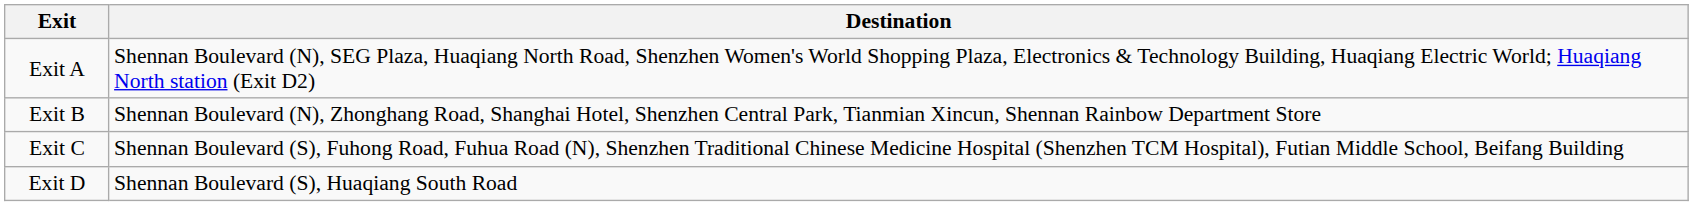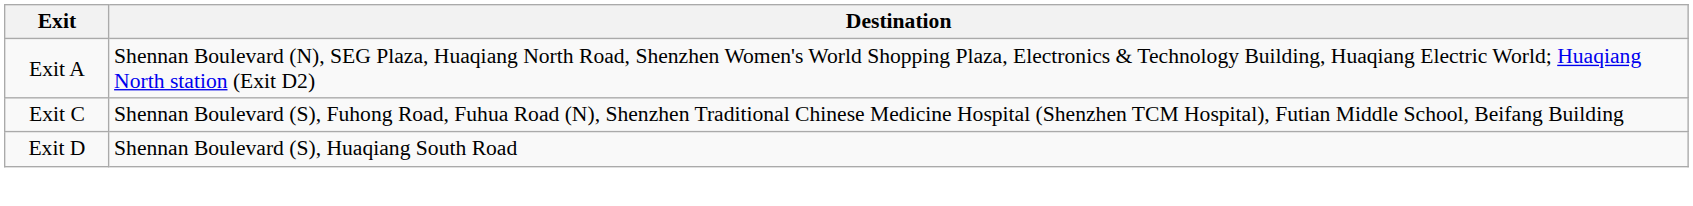 <table class="wikitable">
 <tr>
 <th style="width:70px">Exit</th>
 <th>Destination</th>
 </tr>
 <tr>
 <td align="center">Exit A</td>
 <td>Shennan Boulevard (N), SEG Plaza, Huaqiang North Road, Shenzhen Women's World Shopping Plaza, Electronics & Technology Building, Huaqiang Electric World; <a href='#'>Huaqiang North station</a> (Exit D2)</td>
 </tr>
 <tr>
-<td align="center">Exit B</td>
-<td>Shennan Boulevard (N), Zhonghang Road, Shanghai Hotel, Shenzhen Central Park, Tianmian Xincun, Shennan Rainbow Department Store</td>
-</tr>
-<tr>
 <td align="center">Exit C</td>
 <td>Shennan Boulevard (S), Fuhong Road, Fuhua Road (N), Shenzhen Traditional Chinese Medicine Hospital (Shenzhen TCM Hospital), Futian Middle School, Beifang Building</td>
 </tr>
 <tr>
 <td align="center">Exit D</td>
 <td>Shennan Boulevard (S), Huaqiang South Road</td>
 </tr>
 </table>
